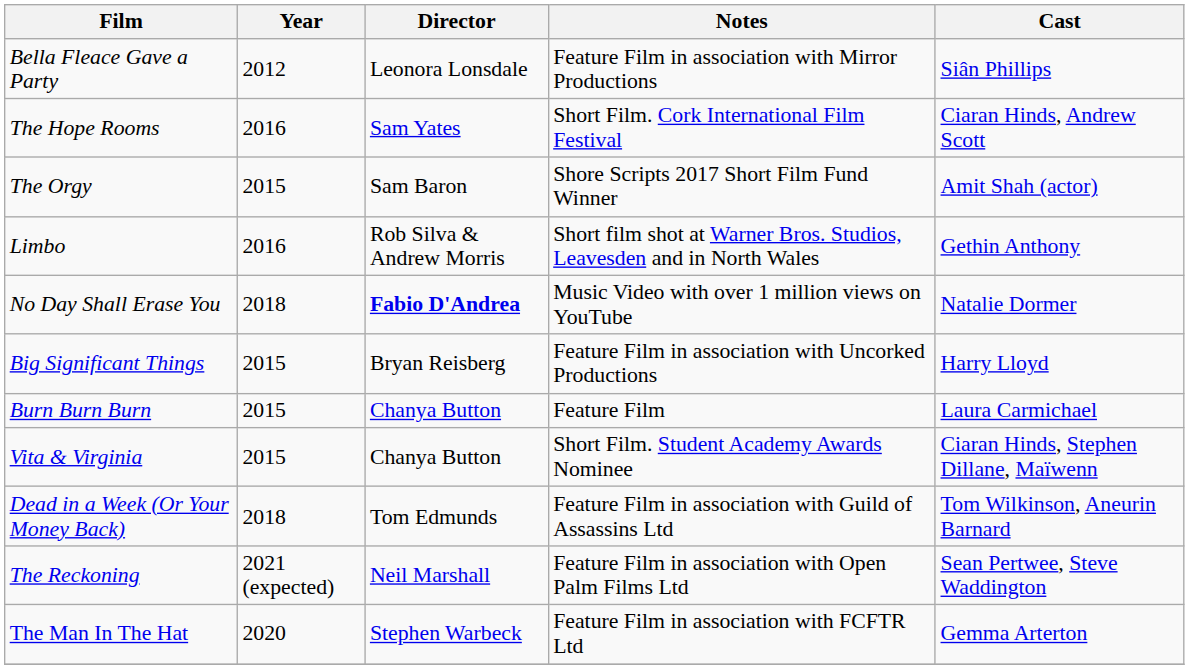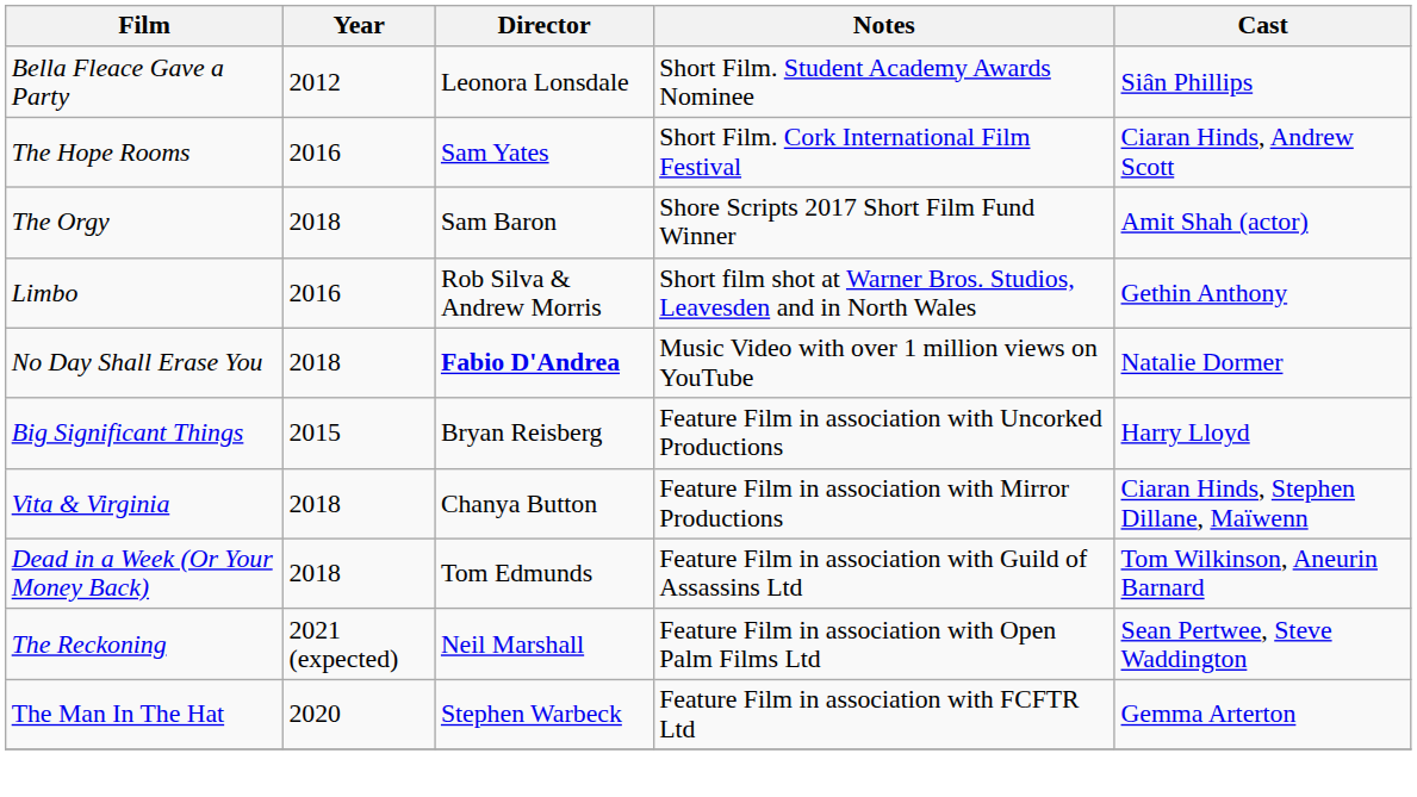 <table class="wikitable">
 <tr>
 <th>Film</th>
 <th>Year</th>
 <th>Director</th>
 <th>Notes</th>
 <th>Cast</th>
 </tr>
 <tr>
 <td><em>Bella Fleace Gave a Party</em></td>
 <td rowspan=1>2012</td>
 <td>Leonora Lonsdale</td>
-<td>Feature Film in association with Mirror Productions</td>
+<td>Short Film. <a href='#'>Student Academy Awards</a> Nominee</td>
 <td><a href='#'>Siân Phillips</a></td>
 </tr>
 <tr>
 <td><em>The Hope Rooms</em></td>
 <td>2016</td>
 <td><a href='#'>Sam Yates</a></td>
 <td>Short Film. <a href='#'>Cork International Film Festival</a></td>
 <td><a href='#'>Ciaran Hinds</a>, <a href='#'>Andrew Scott</a></td>
 </tr>
 <tr>
 <td><em>The Orgy</em></td>
-<td rowspan=1>2015</td>
+<td rowspan=1>2018</td>
 <td>Sam Baron</td>
 <td>Shore Scripts 2017 Short Film Fund Winner</td>
 <td><a href='#'>Amit Shah (actor)</a></td>
 </tr>
 <tr>
 <td><em>Limbo</em></td>
 <td>2016</td>
 <td>Rob Silva & Andrew Morris</td>
 <td>Short film shot at <a href='#'>Warner Bros. Studios, Leavesden</a> and in North Wales</td>
 <td><a href='#'>Gethin Anthony</a></td>
 </tr>
 <tr>
 <td><em>No Day Shall Erase You</em></td>
 <td>2018</td>
 <td><strong><a href='#'>Fabio D'Andrea</a></strong></td>
 <td>Music Video with over 1 million views on YouTube</td>
 <td><a href='#'>Natalie Dormer</a></td>
 </tr>
 <tr>
 <td><em><a href='#'>Big Significant Things</a></em></td>
 <td>2015</td>
 <td>Bryan Reisberg</td>
 <td>Feature Film in association with Uncorked Productions</td>
 <td><a href='#'>Harry Lloyd</a></td>
 </tr>
 <tr>
-<td><em><a href='#'>Burn Burn Burn</a></em></td>
-<td>2015</td>
-<td><a href='#'>Chanya Button</a></td>
-<td>Feature Film</td>
-<td><a href='#'>Laura Carmichael</a></td>
-</tr>
-<tr>
 <td><em><a href='#'>Vita & Virginia</a></em></td>
-<td>2015</td>
+<td>2018</td>
 <td>Chanya Button</td>
-<td>Short Film. <a href='#'>Student Academy Awards</a> Nominee</td>
+<td>Feature Film in association with Mirror Productions</td>
 <td><a href='#'>Ciaran Hinds</a>, <a href='#'>Stephen Dillane</a>, <a href='#'>Maïwenn</a></td>
 </tr>
 <tr>
 <td><em><a href='#'>Dead in a Week (Or Your Money Back)</a></em></td>
 <td>2018</td>
 <td>Tom Edmunds</td>
 <td>Feature Film in association with Guild of Assassins Ltd</td>
 <td><a href='#'>Tom Wilkinson</a>, <a href='#'>Aneurin Barnard</a></td>
 </tr>
 <tr>
 <td><em><a href='#'>The Reckoning</a></em></td>
 <td>2021 (expected)</td>
 <td><a href='#'>Neil Marshall</a></td>
 <td>Feature Film in association with Open Palm Films Ltd</td>
 <td><a href='#'>Sean Pertwee</a>, <a href='#'>Steve Waddington</a></td>
 </tr>
 <tr>
 <td><a href='#'>The Man In The Hat</a></td>
 <td>2020</td>
 <td><a href='#'>Stephen Warbeck</a></td>
 <td>Feature Film in association with FCFTR Ltd</td>
 <td><a href='#'>Gemma Arterton</a></td>
 </tr>
 <tr>
 </tr>
 </table>
